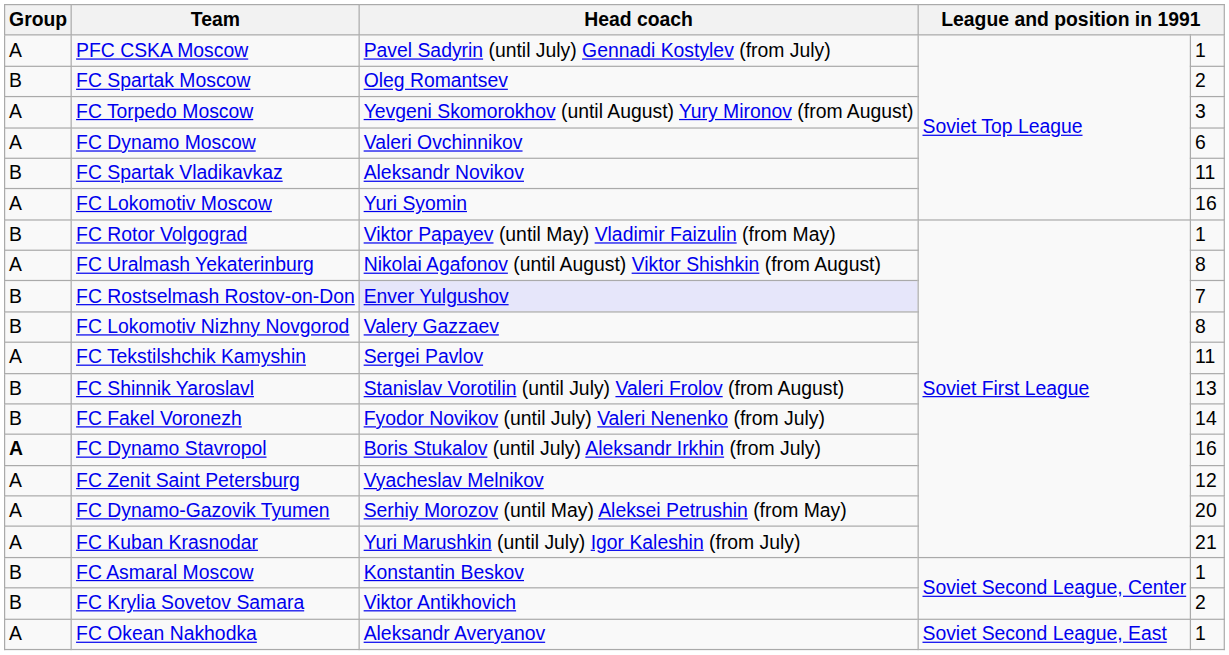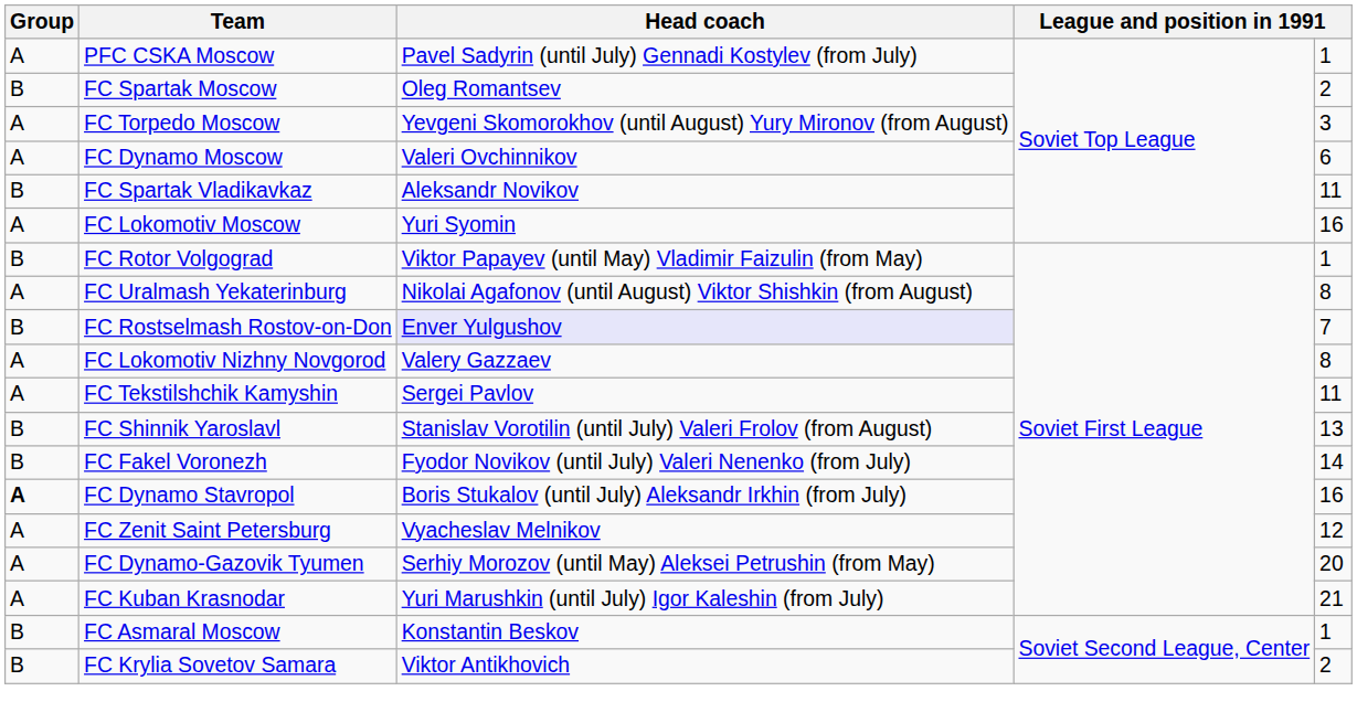 <table class="wikitable">
 <tr>
 <th>Group</th>
 <th>Team</th>
 <th>Head coach</th>
 <th colspan="2">League and position in 1991</th>
 </tr>
 <tr>
 <td>A</td>
 <td><a href='#'>PFC CSKA Moscow</a></td>
 <td><a href='#'>Pavel Sadyrin</a> (until July) <a href='#'>Gennadi Kostylev</a> (from July)</td>
 <td rowspan="6"><a href='#'>Soviet Top League</a></td>
 <td width=20>1</td>
 </tr>
 <tr>
 <td>B</td>
 <td><a href='#'>FC Spartak Moscow</a></td>
 <td><a href='#'>Oleg Romantsev</a></td>
 <td>2</td>
 </tr>
 <tr>
 <td>A</td>
 <td><a href='#'>FC Torpedo Moscow</a></td>
 <td><a href='#'>Yevgeni Skomorokhov</a> (until August) <a href='#'>Yury Mironov</a> (from August)</td>
 <td>3</td>
 </tr>
 <tr>
 <td>A</td>
 <td><a href='#'>FC Dynamo Moscow</a></td>
 <td><a href='#'>Valeri Ovchinnikov</a></td>
 <td>6</td>
 </tr>
 <tr>
 <td>B</td>
 <td><a href='#'>FC Spartak Vladikavkaz</a></td>
 <td><a href='#'>Aleksandr Novikov</a></td>
 <td>11</td>
 </tr>
 <tr>
 <td>A</td>
 <td><a href='#'>FC Lokomotiv Moscow</a></td>
 <td><a href='#'>Yuri Syomin</a></td>
 <td>16</td>
 </tr>
 <tr>
 <td>B</td>
 <td><a href='#'>FC Rotor Volgograd</a></td>
 <td><a href='#'>Viktor Papayev</a> (until May) <a href='#'>Vladimir Faizulin</a> (from May)</td>
 <td rowspan="11"><a href='#'>Soviet First League</a></td>
 <td width=20>1</td>
 </tr>
 <tr>
 <td>A</td>
 <td><a href='#'>FC Uralmash Yekaterinburg</a></td>
 <td><a href='#'>Nikolai Agafonov</a> (until August) <a href='#'>Viktor Shishkin</a> (from August)</td>
 <td>8</td>
 </tr>
 <tr>
 <td>B</td>
 <td><a href='#'>FC Rostselmash Rostov-on-Don</a></td>
 <td style="background: lavender;"><a href='#'>Enver Yulgushov</a></td>
 <td>7</td>
 </tr>
 <tr>
-<td>B</td>
+<td>A</td>
 <td><a href='#'>FC Lokomotiv Nizhny Novgorod</a></td>
 <td><a href='#'>Valery Gazzaev</a></td>
 <td>8</td>
 </tr>
 <tr>
 <td>A</td>
 <td><a href='#'>FC Tekstilshchik Kamyshin</a></td>
 <td><a href='#'>Sergei Pavlov</a></td>
 <td>11</td>
 </tr>
 <tr>
 <td>B</td>
 <td><a href='#'>FC Shinnik Yaroslavl</a></td>
 <td><a href='#'>Stanislav Vorotilin</a> (until July) <a href='#'>Valeri Frolov</a> (from August)</td>
 <td>13</td>
 </tr>
 <tr>
 <td>B</td>
 <td><a href='#'>FC Fakel Voronezh</a></td>
 <td><a href='#'>Fyodor Novikov</a> (until July) <a href='#'>Valeri Nenenko</a> (from July)</td>
 <td>14</td>
 </tr>
 <tr>
 <td><strong>A</strong></td>
 <td><a href='#'>FC Dynamo Stavropol</a></td>
 <td><a href='#'>Boris Stukalov</a> (until July) <a href='#'>Aleksandr Irkhin</a> (from July)</td>
 <td>16</td>
 </tr>
 <tr>
 <td>A</td>
 <td><a href='#'>FC Zenit Saint Petersburg</a></td>
 <td><a href='#'>Vyacheslav Melnikov</a></td>
 <td>12</td>
 </tr>
 <tr>
 <td>A</td>
 <td><a href='#'>FC Dynamo-Gazovik Tyumen</a></td>
 <td><a href='#'>Serhiy Morozov</a> (until May) <a href='#'>Aleksei Petrushin</a> (from May)</td>
 <td>20</td>
 </tr>
 <tr>
 <td>A</td>
 <td><a href='#'>FC Kuban Krasnodar</a></td>
 <td><a href='#'>Yuri Marushkin</a> (until July) <a href='#'>Igor Kaleshin</a> (from July)</td>
 <td>21</td>
 </tr>
 <tr>
 <td>B</td>
 <td><a href='#'>FC Asmaral Moscow</a></td>
 <td><a href='#'>Konstantin Beskov</a></td>
 <td rowspan="2"><a href='#'>Soviet Second League, Center</a></td>
 <td width=20>1</td>
 </tr>
 <tr>
 <td>B</td>
 <td><a href='#'>FC Krylia Sovetov Samara</a></td>
 <td><a href='#'>Viktor Antikhovich</a></td>
 <td>2</td>
 </tr>
-<tr>
-<td>A</td>
-<td><a href='#'>FC Okean Nakhodka</a></td>
-<td><a href='#'>Aleksandr Averyanov</a></td>
-<td><a href='#'>Soviet Second League, East</a></td>
-<td width=20>1</td>
-</tr>
 </table>
